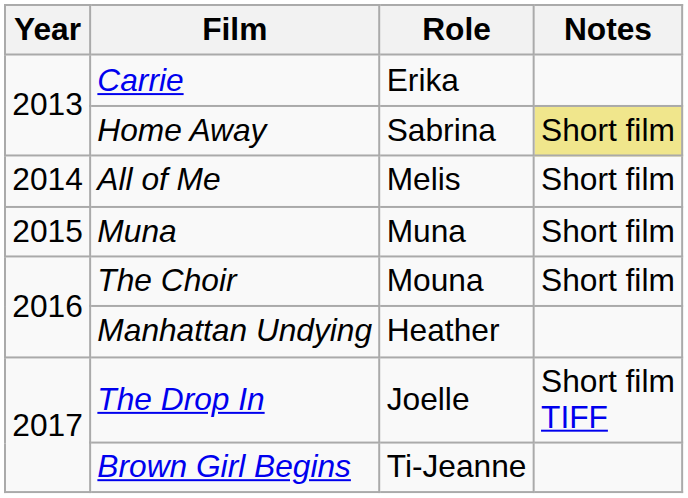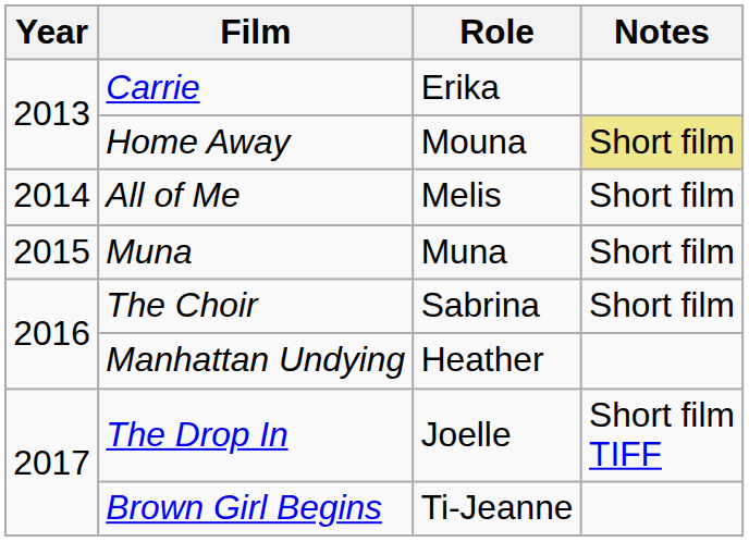 <table class="wikitable sortable">
 <tr>
 <th>Year</th>
 <th>Film</th>
 <th>Role</th>
 <th class="unsortable">Notes</th>
 </tr>
 <tr>
 <td rowspan="2">2013</td>
 <td><em><a href='#'>Carrie</a></em></td>
 <td>Erika</td>
 <td></td>
 </tr>
 <tr>
 <td><em>Home Away</em></td>
-<td>Sabrina</td>
+<td>Mouna</td>
 <td style="background: khaki;">Short film</td>
 </tr>
 <tr>
 <td>2014</td>
 <td><em>All of Me</em></td>
 <td>Melis</td>
 <td>Short film</td>
 </tr>
 <tr>
 <td>2015</td>
 <td><em>Muna</em></td>
 <td>Muna</td>
 <td>Short film</td>
 </tr>
 <tr>
 <td rowspan="2">2016</td>
 <td data-sort-value="Choir, The"><em>The Choir</em></td>
-<td>Mouna</td>
+<td>Sabrina</td>
 <td>Short film</td>
 </tr>
 <tr>
 <td><em>Manhattan Undying</em></td>
 <td>Heather</td>
 <td></td>
 </tr>
 <tr>
 <td rowspan="2">2017</td>
 <td data-sort-value="Drop In, The"><em><a href='#'>The Drop In</a></em></td>
 <td>Joelle</td>
 <td>Short film<br><a href='#'>TIFF</a></td>
 </tr>
 <tr>
 <td><em><a href='#'>Brown Girl Begins</a></em></td>
 <td>Ti-Jeanne</td>
 <td></td>
 </tr>
 </table>
